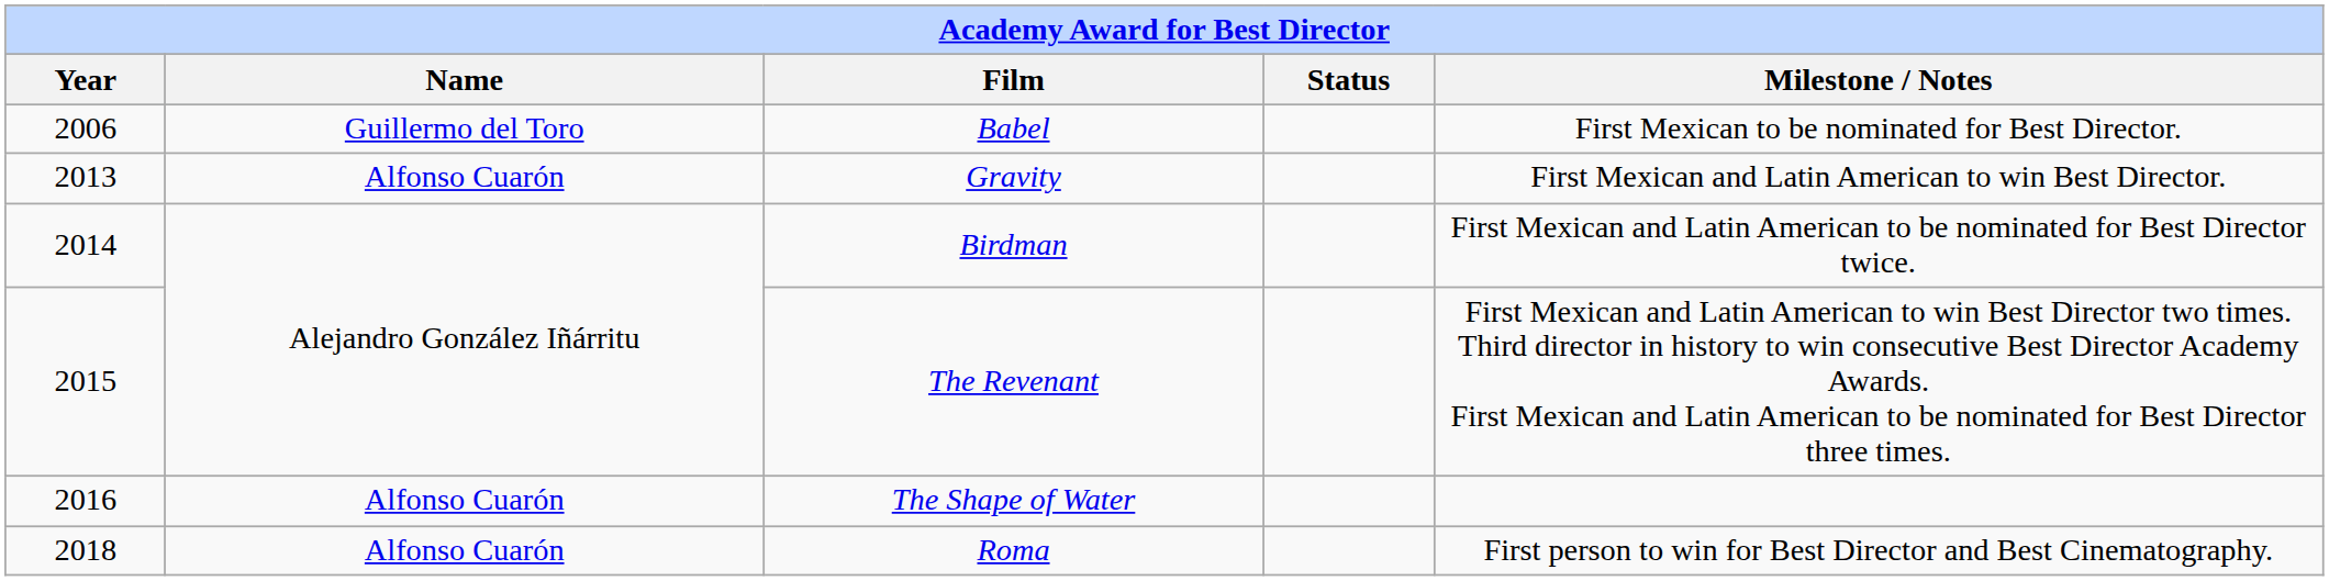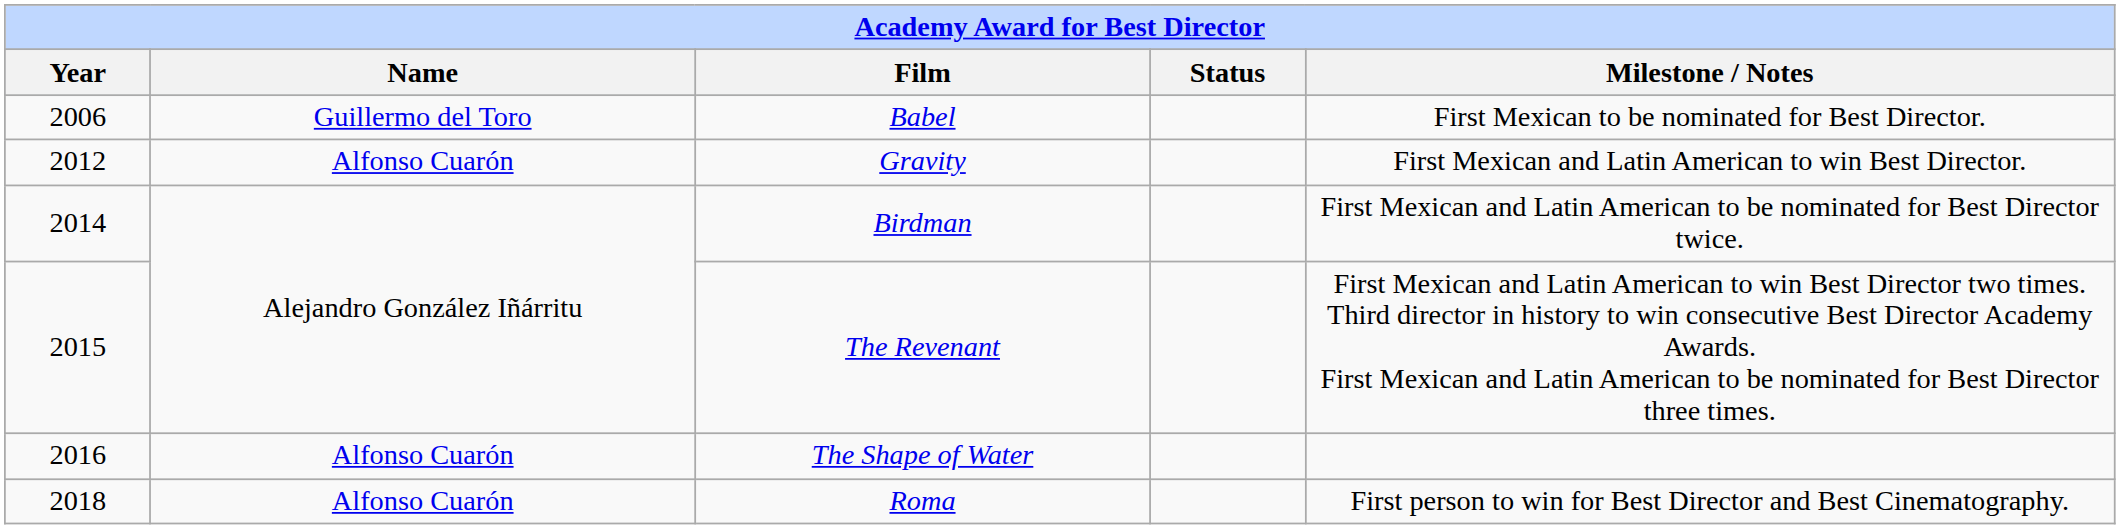 <table class="wikitable" style="text-align: center">
 <tr ---- bgcolor="#bfd7ff">
 <td colspan=5 align=center><strong><a href='#'>Academy Award for Best Director</a></strong></td>
 </tr>
 <tr ---- bgcolor="#ebf5ff">
 <th width="75">Year</th>
 <th width="300">Name</th>
 <th width="250">Film</th>
 <th width="80">Status</th>
 <th width="450">Milestone / Notes</th>
 </tr>
 <tr>
 <td>2006</td>
 <td><a href='#'>Guillermo del Toro</a></td>
 <td><em><a href='#'>Babel</a></em></td>
 <td></td>
 <td>First Mexican to be nominated for Best Director.</td>
 </tr>
 <tr>
-<td>2013</td>
+<td>2012</td>
 <td><a href='#'>Alfonso Cuarón</a></td>
 <td><em><a href='#'>Gravity</a></em></td>
 <td></td>
 <td>First Mexican and Latin American to win Best Director.</td>
 </tr>
 <tr>
 <td>2014</td>
 <td rowspan=2>Alejandro González Iñárritu</td>
 <td><em><a href='#'>Birdman</a></em></td>
 <td></td>
 <td>First Mexican and Latin American to be nominated for Best Director twice.</td>
 </tr>
 <tr>
 <td>2015</td>
 <td><em><a href='#'>The Revenant</a></em></td>
 <td></td>
 <td>First Mexican and Latin American to win Best Director two times.<br>Third director in history to win consecutive Best Director Academy Awards.<br>First Mexican and Latin American to be nominated for Best Director three times.</td>
 </tr>
 <tr>
 <td>2016</td>
 <td><a href='#'>Alfonso Cuarón</a></td>
 <td><em><a href='#'>The Shape of Water</a></em></td>
 <td></td>
 <td></td>
 </tr>
 <tr>
 <td>2018</td>
 <td><a href='#'>Alfonso Cuarón</a></td>
 <td><em><a href='#'>Roma</a></em></td>
 <td></td>
 <td>First person to win for Best Director and Best Cinematography.</td>
 </tr>
 </table>
